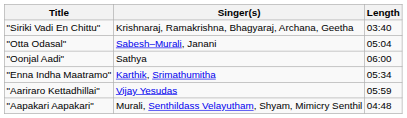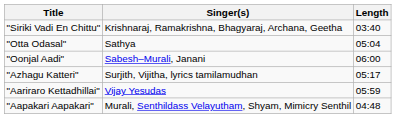 <table class="wikitable" style="font-size:95%;">
 <tr>
 <th>Title</th>
 <th>Singer(s)</th>
 <th>Length</th>
 </tr>
 <tr>
 <td>"Siriki Vadi En Chittu"</td>
 <td>Krishnaraj, Ramakrishna, Bhagyaraj, Archana, Geetha</td>
 <td>03:40</td>
 </tr>
 <tr>
 <td>"Otta Odasal"</td>
-<td><a href='#'>Sabesh–Murali</a>, Janani</td>
+<td>Sathya</td>
 <td>05:04</td>
 </tr>
 <tr>
 <td>"Oonjal Aadi"</td>
-<td>Sathya</td>
+<td><a href='#'>Sabesh–Murali</a>, Janani</td>
 <td>06:00</td>
 </tr>
 <tr>
-<td>"Enna Indha Maatramo"</td>
-<td><a href='#'>Karthik</a>, <a href='#'>Srimathumitha</a></td>
-<td>05:34</td>
+<td>"Azhagu Katteri"</td>
+<td>Surjith, Vijitha, lyrics tamilamudhan</td>
+<td>05:17</td>
 </tr>
 <tr>
 <td>"Aariraro Kettadhillai"</td>
 <td><a href='#'>Vijay Yesudas</a></td>
 <td>05:59</td>
 </tr>
 <tr>
 <td>"Aapakari Aapakari"</td>
 <td>Murali, <a href='#'>Senthildass Velayutham</a>, Shyam, Mimicry Senthil</td>
 <td>04:48</td>
 </tr>
 </table>
